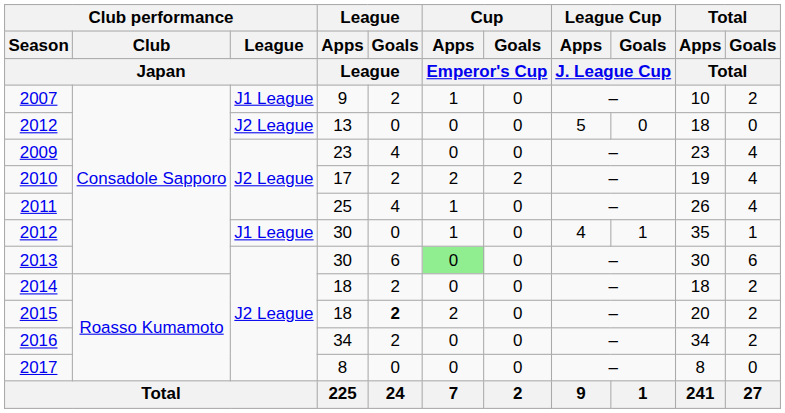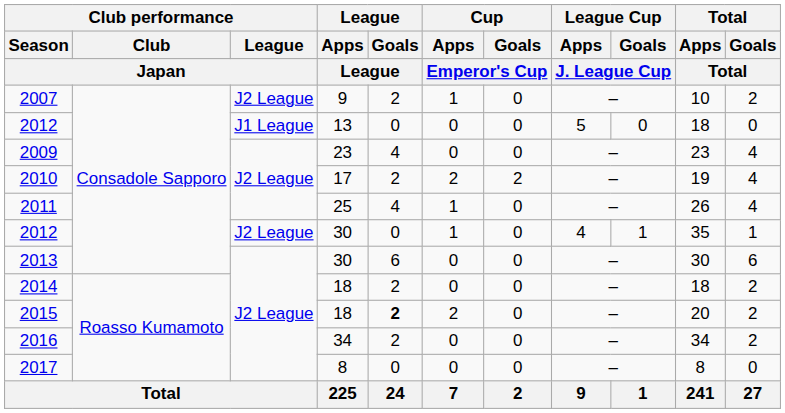 <table class="wikitable" style="text-align:center;">
 <tr>
 <th colspan=3>Club performance</th>
 <th colspan=2>League</th>
 <th colspan=2>Cup</th>
 <th colspan=2>League Cup</th>
 <th colspan=2>Total</th>
 </tr>
 <tr>
 <th>Season</th>
 <th>Club</th>
 <th>League</th>
 <th>Apps</th>
 <th>Goals</th>
 <th>Apps</th>
 <th>Goals</th>
 <th>Apps</th>
 <th>Goals</th>
 <th>Apps</th>
 <th>Goals</th>
 </tr>
 <tr>
 <th colspan=3>Japan</th>
 <th colspan=2>League</th>
 <th colspan=2><a href='#'>Emperor's Cup</a></th>
 <th colspan=2><a href='#'>J. League Cup</a></th>
 <th colspan=2>Total</th>
 </tr>
 <tr>
 <td><a href='#'>2007</a></td>
 <td rowspan="7"><a href='#'>Consadole Sapporo</a></td>
-<td><a href='#'>J1 League</a></td>
+<td><a href='#'>J2 League</a></td>
 <td>9</td>
 <td>2</td>
 <td>1</td>
 <td>0</td>
 <td colspan="2">–</td>
 <td>10</td>
 <td>2</td>
 </tr>
 <tr>
 <td><a href='#'>2012</a></td>
-<td><a href='#'>J2 League</a></td>
+<td><a href='#'>J1 League</a></td>
 <td>13</td>
 <td>0</td>
 <td>0</td>
 <td>0</td>
 <td>5</td>
 <td>0</td>
 <td>18</td>
 <td>0</td>
 </tr>
 <tr>
 <td><a href='#'>2009</a></td>
 <td rowspan="3"><a href='#'>J2 League</a></td>
 <td>23</td>
 <td>4</td>
 <td>0</td>
 <td>0</td>
 <td colspan="2">–</td>
 <td>23</td>
 <td>4</td>
 </tr>
 <tr>
 <td><a href='#'>2010</a></td>
 <td>17</td>
 <td>2</td>
 <td>2</td>
 <td>2</td>
 <td colspan="2">–</td>
 <td>19</td>
 <td>4</td>
 </tr>
 <tr>
 <td><a href='#'>2011</a></td>
 <td>25</td>
 <td>4</td>
 <td>1</td>
 <td>0</td>
 <td colspan="2">–</td>
 <td>26</td>
 <td>4</td>
 </tr>
 <tr>
 <td><a href='#'>2012</a></td>
-<td><a href='#'>J1 League</a></td>
+<td><a href='#'>J2 League</a></td>
 <td>30</td>
 <td>0</td>
 <td>1</td>
 <td>0</td>
 <td>4</td>
 <td>1</td>
 <td>35</td>
 <td>1</td>
 </tr>
 <tr>
 <td><a href='#'>2013</a></td>
 <td rowspan="5"><a href='#'>J2 League</a></td>
 <td>30</td>
 <td>6</td>
-<td style="background: lightgreen;">0</td>
+<td>0</td>
 <td>0</td>
 <td colspan="2">–</td>
 <td>30</td>
 <td>6</td>
 </tr>
 <tr>
 <td><a href='#'>2014</a></td>
 <td rowspan="4"><a href='#'>Roasso Kumamoto</a></td>
 <td>18</td>
 <td>2</td>
 <td>0</td>
 <td>0</td>
 <td colspan="2">–</td>
 <td>18</td>
 <td>2</td>
 </tr>
 <tr>
 <td><a href='#'>2015</a></td>
 <td>18</td>
 <td><strong>2</strong></td>
 <td>2</td>
 <td>0</td>
 <td colspan="2">–</td>
 <td>20</td>
 <td>2</td>
 </tr>
 <tr>
 <td><a href='#'>2016</a></td>
 <td>34</td>
 <td>2</td>
 <td>0</td>
 <td>0</td>
 <td colspan="2">–</td>
 <td>34</td>
 <td>2</td>
 </tr>
 <tr>
 <td><a href='#'>2017</a></td>
 <td>8</td>
 <td>0</td>
 <td>0</td>
 <td>0</td>
 <td colspan="2">–</td>
 <td>8</td>
 <td>0</td>
 </tr>
 <tr>
 <th colspan=3>Total</th>
 <th>225</th>
 <th>24</th>
 <th>7</th>
 <th>2</th>
 <th>9</th>
 <th>1</th>
 <th>241</th>
 <th>27</th>
 </tr>
 </table>
